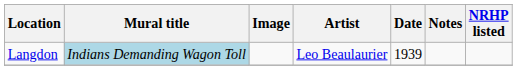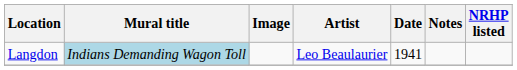 <table class="wikitable sortable">
 <tr>
 <th>Location</th>
 <th>Mural title</th>
 <th>Image</th>
 <th>Artist</th>
 <th>Date</th>
 <th>Notes</th>
 <th><a href='#'>NRHP</a><br>listed</th>
 </tr>
 <tr>
 <td><a href='#'>Langdon</a></td>
 <td style="background: lightblue;"><em>Indians Demanding Wagon Toll</em></td>
 <td></td>
 <td><a href='#'>Leo Beaulaurier</a></td>
-<td>1939</td>
+<td>1941</td>
 <td></td>
 <td></td>
 </tr>
 <tr>
 </tr>
 </table>
